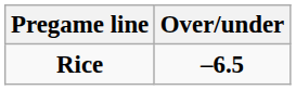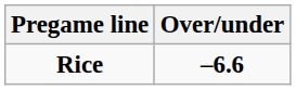 <table class="wikitable" style="margin-right: auto; margin-right: auto; border: none;">
 <tr align="center">
 <th style=>Pregame line</th>
 <th style=>Over/under</th>
 </tr>
 <tr align="center">
 <td><strong>Rice</strong></td>
-<td><strong>–6.5</strong></td>
+<td><strong>–6.6</strong></td>
 </tr>
 </table>
